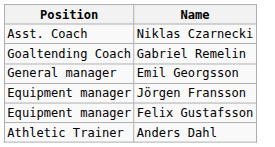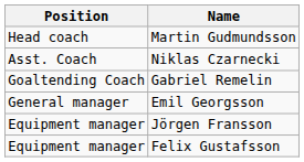 <table class="wikitable">
 <tr>
 <th>Position</th>
 <th>Name</th>
+</tr>
+<tr>
+<td>Head coach</td>
+<td>Martin Gudmundsson</td>
 </tr>
 <tr>
 <td>Asst. Coach</td>
 <td>Niklas Czarnecki</td>
 </tr>
 <tr>
 <td>Goaltending Coach</td>
 <td>Gabriel Remelin</td>
 </tr>
 <tr>
 <td>General manager</td>
 <td>Emil Georgsson</td>
 </tr>
 <tr>
 <td>Equipment manager</td>
 <td>Jörgen Fransson</td>
 </tr>
 <tr>
 <td>Equipment manager</td>
 <td>Felix Gustafsson</td>
 </tr>
-<tr>
-<td>Athletic Trainer</td>
-<td>Anders Dahl</td>
-</tr>
 </table>
